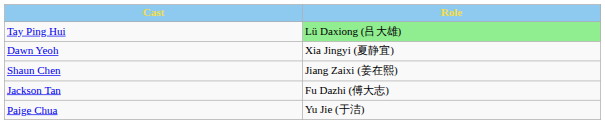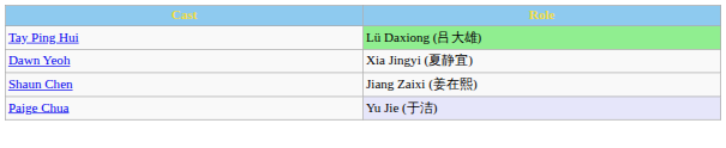 <table class="wikitable">
 <tr>
 <th style="background:#8ecaef; color:#f5de40; width:17%">Cast</th>
 <th style="background:#8ecaef; color:#f5de40; width:17%">Role</th>
 </tr>
 <tr>
 <td><a href='#'>Tay Ping Hui</a></td>
 <td style="background: lightgreen;">Lü Daxiong (吕大雄)</td>
 </tr>
 <tr>
 <td><a href='#'>Dawn Yeoh</a></td>
 <td>Xia Jingyi (夏静宜)</td>
 </tr>
 <tr>
 <td><a href='#'>Shaun Chen</a></td>
 <td>Jiang Zaixi (姜在熙)</td>
 </tr>
 <tr>
-<td><a href='#'>Jackson Tan</a></td>
-<td>Fu Dazhi (傅大志)</td>
-</tr>
-<tr>
 <td><a href='#'>Paige Chua</a></td>
-<td>Yu Jie (于洁)</td>
+<td style="background: lavender;">Yu Jie (于洁)</td>
 </tr>
 </table>
